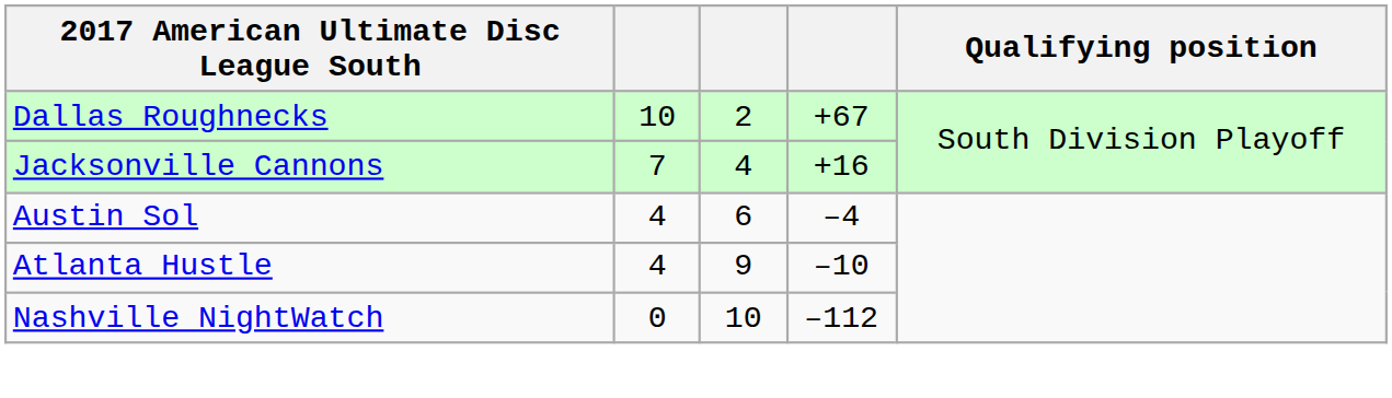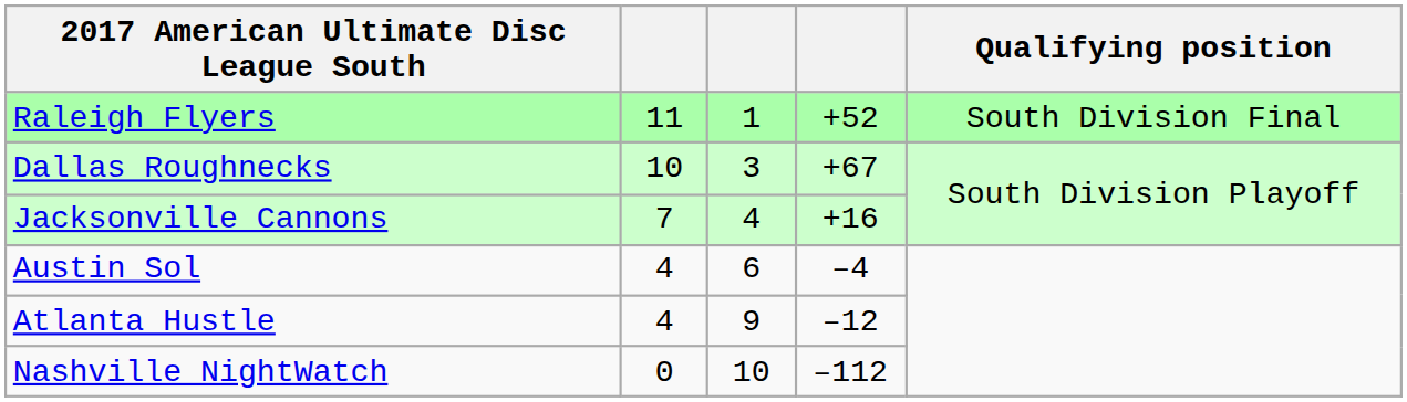 <table class="wikitable" style="text-align:center;">
 <tr>
 <th width=250>2017 American Ultimate Disc League South</th>
 <th width=30></th>
 <th width=30></th>
 <th width=40></th>
 <th width=200>Qualifying position</th>
 </tr>
+<tr style="background:#afa">
+<td style="text-align:left;"><a href='#'>Raleigh Flyers</a></td>
+<td>11</td>
+<td>1</td>
+<td>+52</td>
+<td>South Division Final</td>
+</tr>
 <tr style="background:#cfc">
 <td style="text-align:left;"><a href='#'>Dallas Roughnecks</a></td>
 <td>10</td>
-<td>2</td>
+<td>3</td>
 <td>+67</td>
 <td rowspan=2>South Division Playoff</td>
 </tr>
 <tr style="background:#cfc">
 <td style="text-align:left;"><a href='#'>Jacksonville Cannons</a></td>
 <td>7</td>
 <td>4</td>
 <td>+16</td>
 </tr>
 <tr>
 <td style="text-align:left;"><a href='#'>Austin Sol</a></td>
 <td>4</td>
 <td>6</td>
 <td>–4</td>
 <td rowspan=3></td>
 </tr>
 <tr>
 <td style="text-align:left;"><a href='#'>Atlanta Hustle</a></td>
 <td>4</td>
 <td>9</td>
-<td>–10</td>
+<td>–12</td>
 </tr>
 <tr>
 <td style="text-align:left;"><a href='#'>Nashville NightWatch</a></td>
 <td>0</td>
 <td>10</td>
 <td>–112</td>
 </tr>
 </table>
